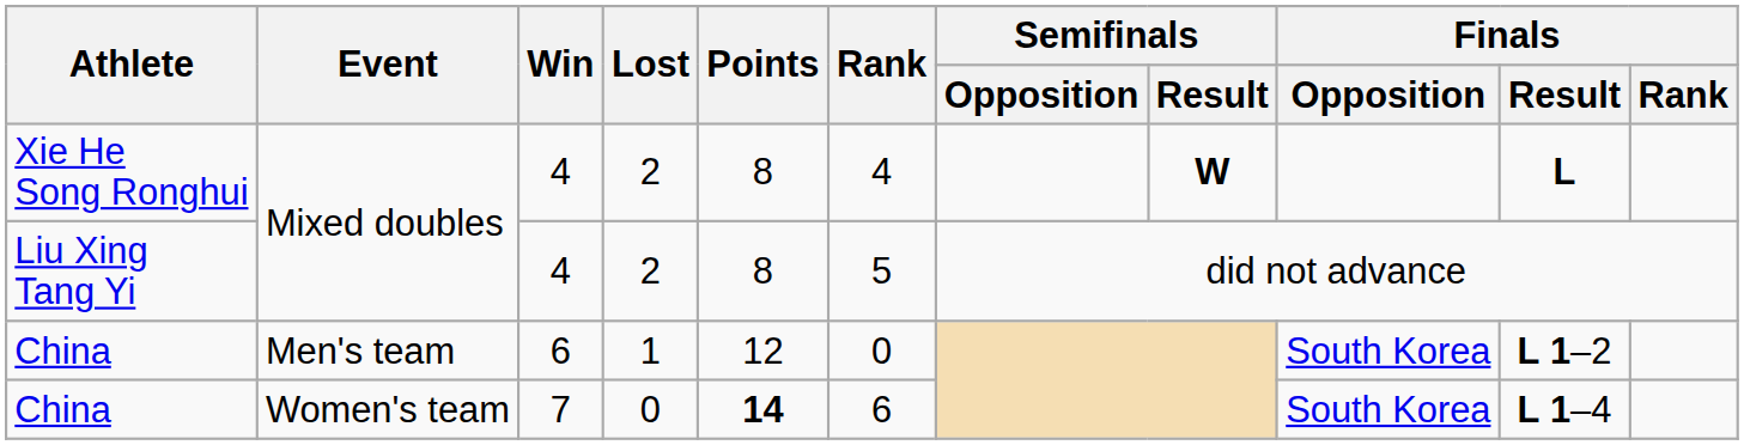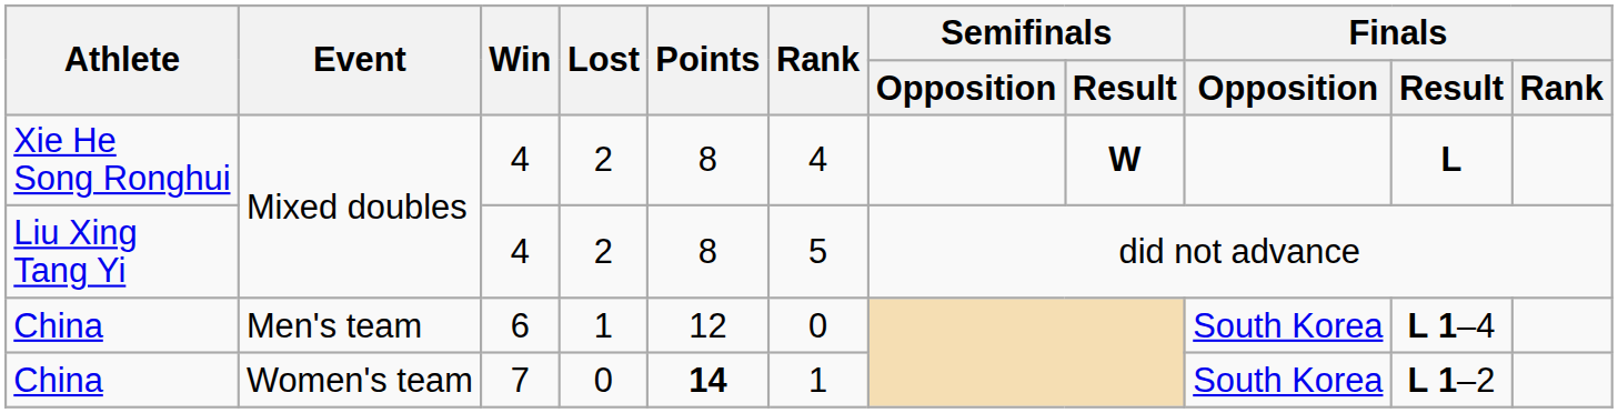 <table class=wikitable style="font-size:90%">
 <tr>
 <th rowspan=2>Athlete</th>
 <th rowspan=2>Event</th>
 <th rowspan=2>Win</th>
 <th rowspan=2>Lost</th>
 <th rowspan=2>Points</th>
 <th rowspan=2>Rank</th>
 <th colspan=2>Semifinals</th>
 <th colspan=3>Finals</th>
 </tr>
 <tr>
 <th>Opposition</th>
 <th>Result</th>
 <th>Opposition</th>
 <th>Result</th>
 <th>Rank</th>
 </tr>
 <tr>
 <td><a href='#'>Xie He</a><br><a href='#'>Song Ronghui</a></td>
 <td rowspan=2>Mixed doubles</td>
 <td align=center>4</td>
 <td align=center>2</td>
 <td align=center>8</td>
 <td align=center>4</td>
 <td align=center></td>
 <td align=center><strong>W</strong></td>
 <td align=center></td>
 <td align=center><strong>L</strong></td>
 <td align=center></td>
 </tr>
 <tr>
 <td><a href='#'>Liu Xing</a><br><a href='#'>Tang Yi</a></td>
 <td align=center>4</td>
 <td align=center>2</td>
 <td align=center>8</td>
 <td align=center>5</td>
 <td style="text-align:center;" colspan="5">did not advance</td>
 </tr>
 <tr>
 <td><a href='#'>China</a></td>
 <td>Men's team</td>
 <td align=center>6</td>
 <td align=center>1</td>
 <td align=center>12</td>
 <td align=center>0</td>
 <td colspan="2" rowspan=2 style="background:wheat;"></td>
 <td align=center> <a href='#'>South Korea</a></td>
-<td align=center><strong>L</strong> <strong>1</strong>–2</td>
+<td align=center><strong>L</strong> <strong>1</strong>–4</td>
 <td align=center></td>
 </tr>
 <tr>
 <td><a href='#'>China</a></td>
 <td>Women's team</td>
 <td align=center>7</td>
 <td align=center>0</td>
 <td align=center><strong>14</strong></td>
-<td align=center>6</td>
+<td align=center>1</td>
 <td align=center> <a href='#'>South Korea</a></td>
-<td align=center><strong>L</strong> <strong>1</strong>–4</td>
+<td align=center><strong>L</strong> <strong>1</strong>–2</td>
 <td align=center></td>
 </tr>
 </table>
